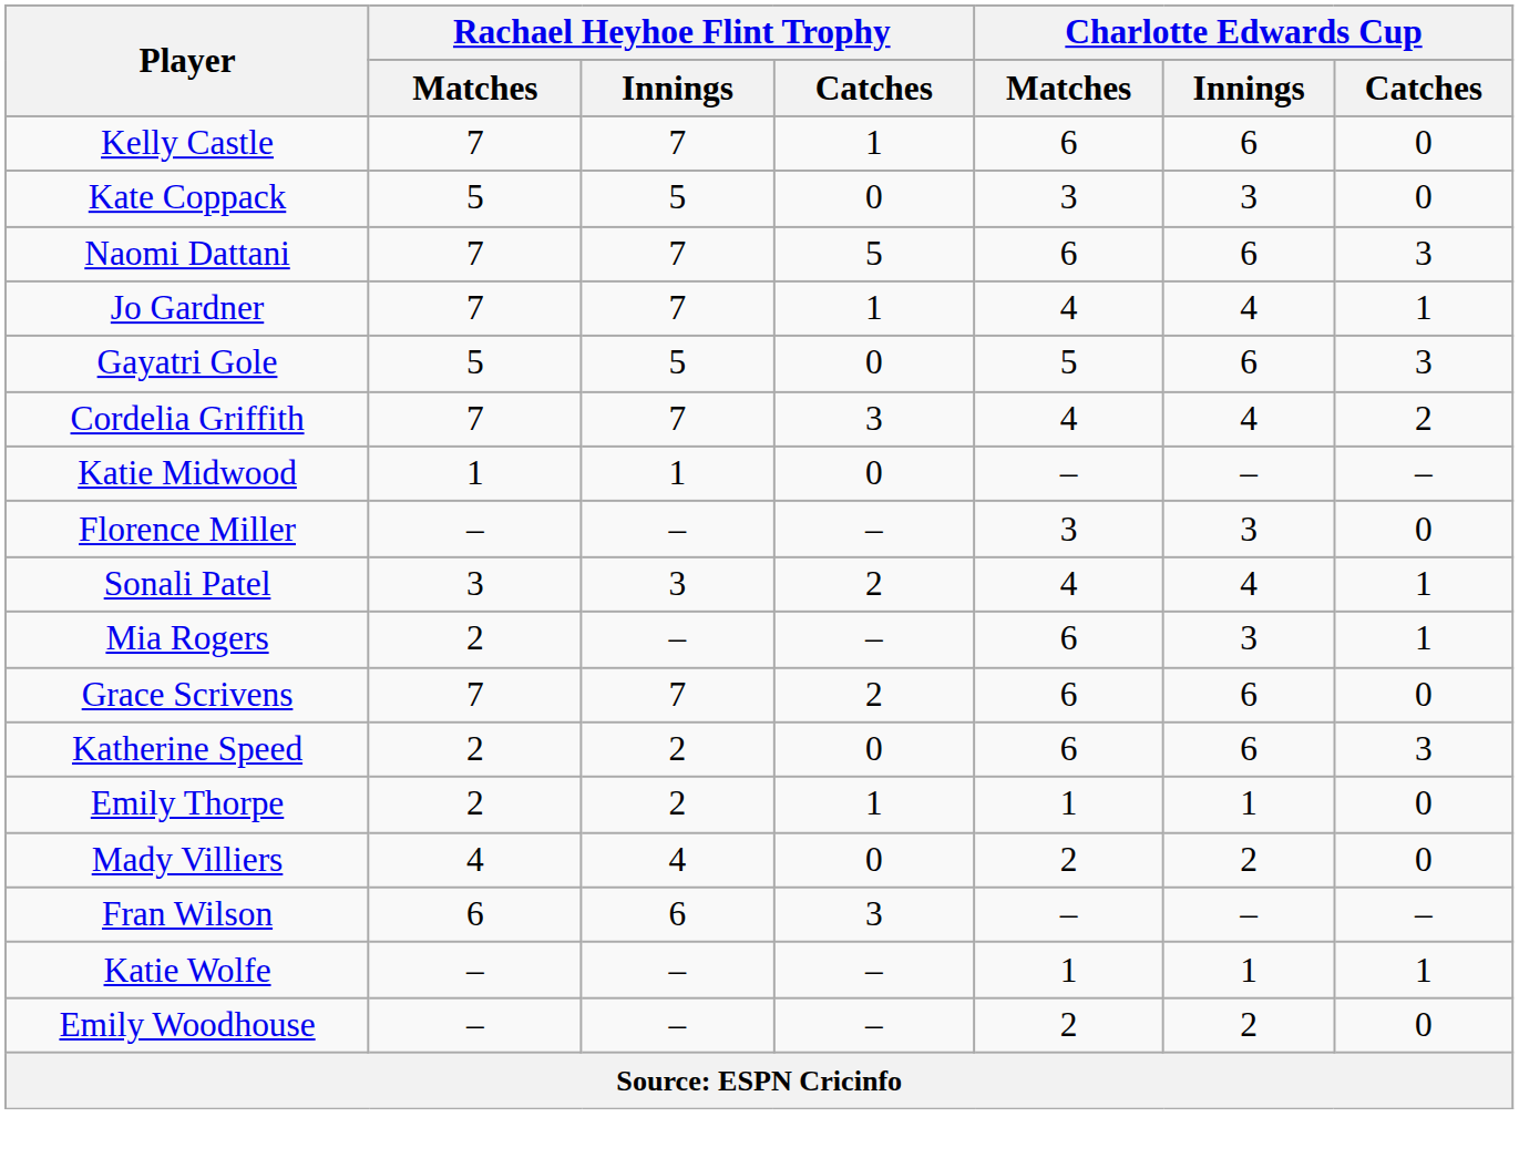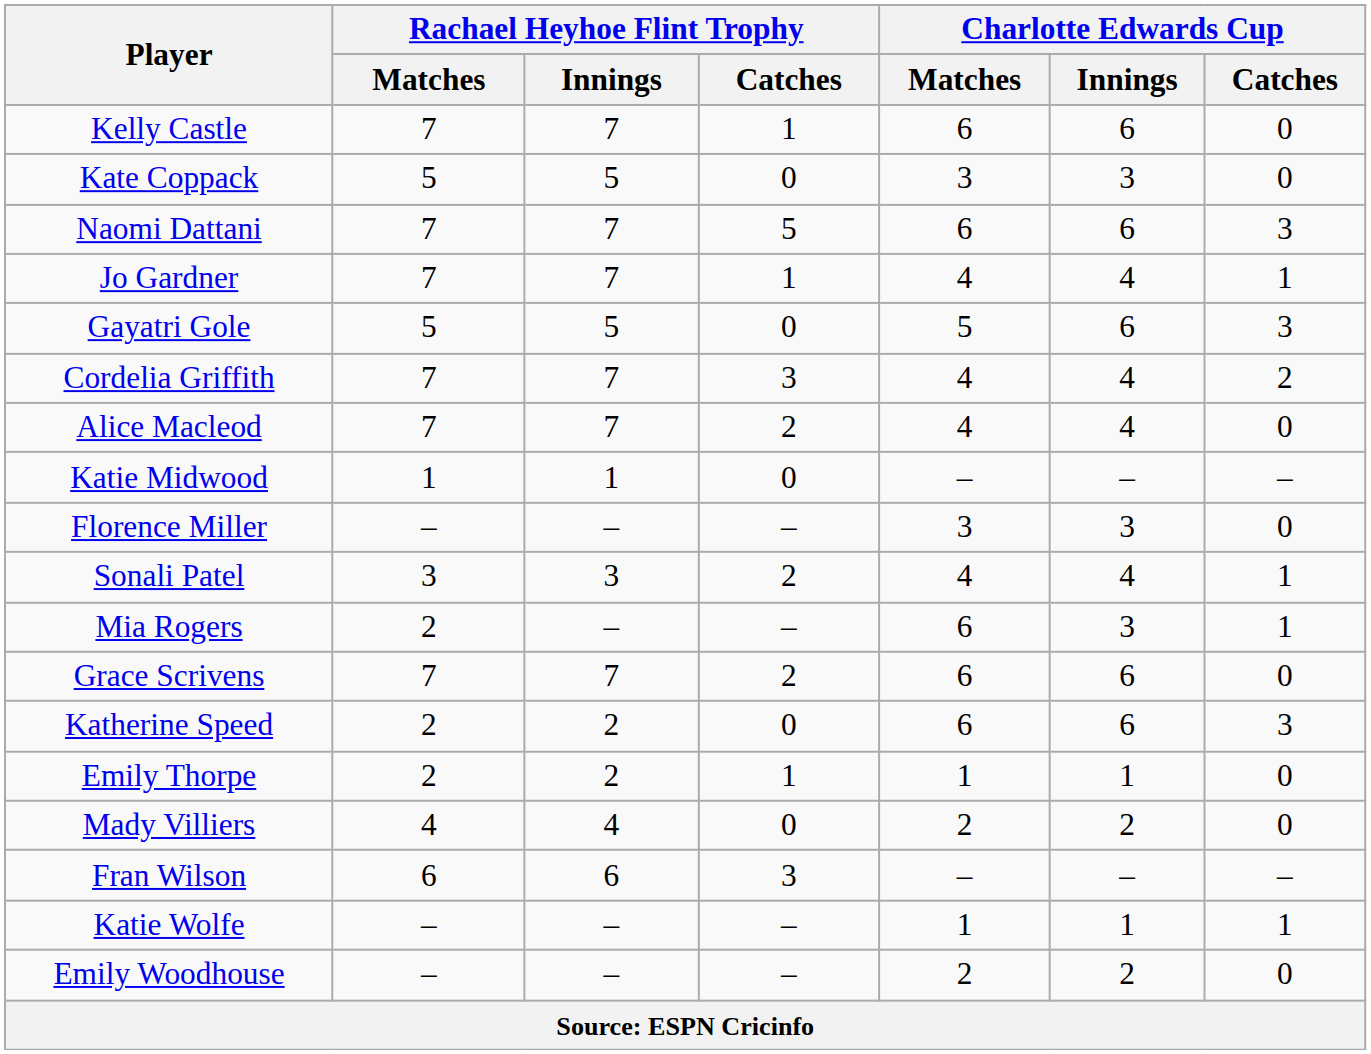 <table class="wikitable" style="text-align:center; width:55%;">
 <tr>
 <th rowspan=2>Player</th>
 <th colspan=3><a href='#'>Rachael Heyhoe Flint Trophy</a></th>
 <th colspan=3><a href='#'>Charlotte Edwards Cup</a></th>
 </tr>
 <tr>
 <th>Matches</th>
 <th>Innings</th>
 <th>Catches</th>
 <th>Matches</th>
 <th>Innings</th>
 <th>Catches</th>
 </tr>
 <tr>
 <td><a href='#'>Kelly Castle</a></td>
 <td>7</td>
 <td>7</td>
 <td>1</td>
 <td>6</td>
 <td>6</td>
 <td>0</td>
 </tr>
 <tr>
 <td><a href='#'>Kate Coppack</a></td>
 <td>5</td>
 <td>5</td>
 <td>0</td>
 <td>3</td>
 <td>3</td>
 <td>0</td>
 </tr>
 <tr>
 <td><a href='#'>Naomi Dattani</a></td>
 <td>7</td>
 <td>7</td>
 <td>5</td>
 <td>6</td>
 <td>6</td>
 <td>3</td>
 </tr>
 <tr>
 <td><a href='#'>Jo Gardner</a></td>
 <td>7</td>
 <td>7</td>
 <td>1</td>
 <td>4</td>
 <td>4</td>
 <td>1</td>
 </tr>
 <tr>
 <td><a href='#'>Gayatri Gole</a></td>
 <td>5</td>
 <td>5</td>
 <td>0</td>
 <td>5</td>
 <td>6</td>
 <td>3</td>
 </tr>
 <tr>
 <td><a href='#'>Cordelia Griffith</a></td>
 <td>7</td>
 <td>7</td>
 <td>3</td>
 <td>4</td>
 <td>4</td>
 <td>2</td>
+</tr>
+<tr>
+<td><a href='#'>Alice Macleod</a></td>
+<td>7</td>
+<td>7</td>
+<td>2</td>
+<td>4</td>
+<td>4</td>
+<td>0</td>
 </tr>
 <tr>
 <td><a href='#'>Katie Midwood</a></td>
 <td>1</td>
 <td>1</td>
 <td>0</td>
 <td>–</td>
 <td>–</td>
 <td>–</td>
 </tr>
 <tr>
 <td><a href='#'>Florence Miller</a></td>
 <td>–</td>
 <td>–</td>
 <td>–</td>
 <td>3</td>
 <td>3</td>
 <td>0</td>
 </tr>
 <tr>
 <td><a href='#'>Sonali Patel</a></td>
 <td>3</td>
 <td>3</td>
 <td>2</td>
 <td>4</td>
 <td>4</td>
 <td>1</td>
 </tr>
 <tr>
 <td><a href='#'>Mia Rogers</a></td>
 <td>2</td>
 <td>–</td>
 <td>–</td>
 <td>6</td>
 <td>3</td>
 <td>1</td>
 </tr>
 <tr>
 <td><a href='#'>Grace Scrivens</a></td>
 <td>7</td>
 <td>7</td>
 <td>2</td>
 <td>6</td>
 <td>6</td>
 <td>0</td>
 </tr>
 <tr>
 <td><a href='#'>Katherine Speed</a></td>
 <td>2</td>
 <td>2</td>
 <td>0</td>
 <td>6</td>
 <td>6</td>
 <td>3</td>
 </tr>
 <tr>
 <td><a href='#'>Emily Thorpe</a></td>
 <td>2</td>
 <td>2</td>
 <td>1</td>
 <td>1</td>
 <td>1</td>
 <td>0</td>
 </tr>
 <tr>
 <td><a href='#'>Mady Villiers</a></td>
 <td>4</td>
 <td>4</td>
 <td>0</td>
 <td>2</td>
 <td>2</td>
 <td>0</td>
 </tr>
 <tr>
 <td><a href='#'>Fran Wilson</a></td>
 <td>6</td>
 <td>6</td>
 <td>3</td>
 <td>–</td>
 <td>–</td>
 <td>–</td>
 </tr>
 <tr>
 <td><a href='#'>Katie Wolfe</a></td>
 <td>–</td>
 <td>–</td>
 <td>–</td>
 <td>1</td>
 <td>1</td>
 <td>1</td>
 </tr>
 <tr>
 <td><a href='#'>Emily Woodhouse</a></td>
 <td>–</td>
 <td>–</td>
 <td>–</td>
 <td>2</td>
 <td>2</td>
 <td>0</td>
 </tr>
 <tr>
 <th colspan="7"><small>Source: ESPN Cricinfo</small></th>
 </tr>
 </table>
